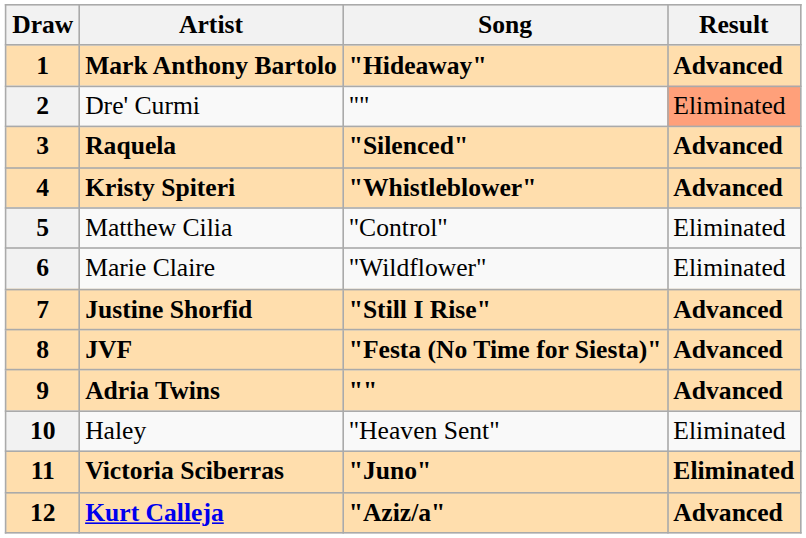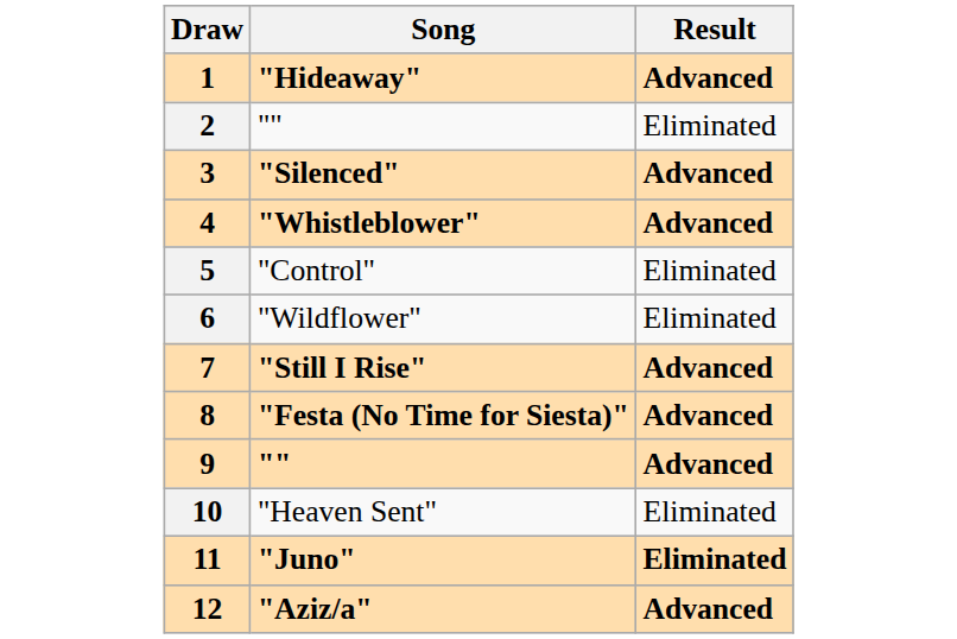 <table class="sortable wikitable plainrowheaders" style="margin: 1em auto 1em auto; text-align:left;">
 <tr>
 <th>Draw</th>
-<th>Artist</th>
 <th>Song</th>
 <th>Result</th>
 </tr>
 <tr style="font-weight:bold; background:navajowhite;">
 <th scope="row" style="text-align:center; background:navajowhite;"><strong>1</strong></th>
-<td>Mark Anthony Bartolo</td>
 <td>"Hideaway"</td>
 <td>Advanced</td>
 </tr>
 <tr>
 <th scope="row" style="text-align:center;">2</th>
-<td>Dre' Curmi</td>
 <td>""</td>
-<td style="background: lightsalmon;">Eliminated</td>
+<td>Eliminated</td>
 </tr>
 <tr style="font-weight:bold; background:navajowhite;">
 <th scope="row" style="text-align:center; background:navajowhite;"><strong>3</strong></th>
-<td>Raquela</td>
 <td>"Silenced"</td>
 <td>Advanced</td>
 </tr>
 <tr style="font-weight:bold; background:navajowhite;">
 <th scope="row" style="text-align:center; background:navajowhite;"><strong>4</strong></th>
-<td>Kristy Spiteri</td>
 <td>"Whistleblower"</td>
 <td>Advanced</td>
 </tr>
 <tr>
 <th scope="row" style="text-align:center;">5</th>
-<td>Matthew Cilia</td>
 <td>"Control"</td>
 <td>Eliminated</td>
 </tr>
 <tr>
 <th scope="row" style="text-align:center;">6</th>
-<td>Marie Claire</td>
 <td>"Wildflower"</td>
 <td>Eliminated</td>
 </tr>
 <tr style="font-weight:bold; background:navajowhite;">
 <th scope="row" style="text-align:center; background:navajowhite;"><strong>7</strong></th>
-<td>Justine Shorfid</td>
 <td>"Still I Rise"</td>
 <td>Advanced</td>
 </tr>
 <tr style="font-weight:bold; background:navajowhite;">
 <th scope="row" style="text-align:center; background:navajowhite;"><strong>8</strong></th>
-<td>JVF</td>
 <td>"Festa (No Time for Siesta)"</td>
 <td>Advanced</td>
 </tr>
 <tr style="font-weight:bold; background:navajowhite;">
 <th scope="row" style="text-align:center; background:navajowhite;"><strong>9</strong></th>
-<td>Adria Twins</td>
 <td>""</td>
 <td>Advanced</td>
 </tr>
 <tr>
 <th scope="row" style="text-align:center;">10</th>
-<td>Haley</td>
 <td>"Heaven Sent"</td>
 <td>Eliminated</td>
 </tr>
 <tr style="font-weight:bold; background:navajowhite;">
 <th scope="row" style="text-align:center; background:navajowhite;"><strong>11</strong></th>
-<td>Victoria Sciberras</td>
 <td>"Juno"</td>
 <td>Eliminated</td>
 </tr>
 <tr style="font-weight:bold; background:navajowhite;">
 <th scope="row" style="text-align:center; background:navajowhite;"><strong>12</strong></th>
-<td><a href='#'>Kurt Calleja</a></td>
 <td>"Aziz/a"</td>
 <td>Advanced</td>
 </tr>
 </table>
